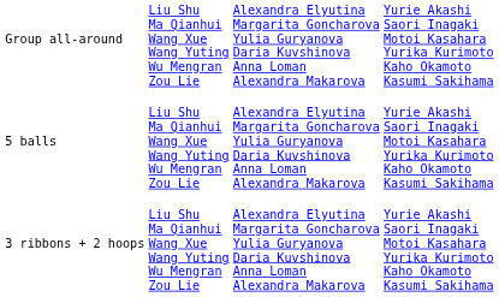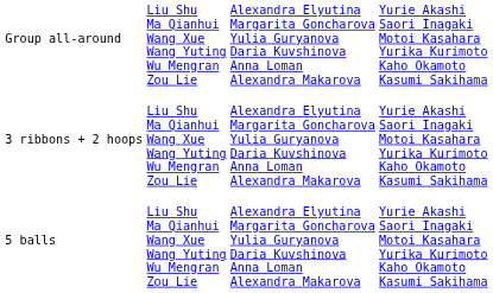 <table>
 <tr>
 <td>Group all-around<br></td>
+<td><br><a href='#'>Liu Shu</a><br><a href='#'>Ma Qianhui</a><br><a href='#'>Wang Xue</a><br><a href='#'>Wang Yuting</a><br><a href='#'>Wu Mengran</a><br><a href='#'>Zou Lie</a></td>
+<td><br><a href='#'>Alexandra Elyutina</a><br><a href='#'>Margarita Goncharova</a><br><a href='#'>Yulia Guryanova</a><br><a href='#'>Daria Kuvshinova</a><br><a href='#'>Anna Loman</a><br><a href='#'>Alexandra Makarova</a></td>
+<td><br><a href='#'>Yurie Akashi</a><br><a href='#'>Saori Inagaki</a><br><a href='#'>Motoi Kasahara</a><br><a href='#'>Yurika Kurimoto</a><br><a href='#'>Kaho Okamoto</a><br><a href='#'>Kasumi Sakihama</a></td>
+</tr>
+<tr>
+<td>3 ribbons + 2 hoops <br></td>
 <td><br><a href='#'>Liu Shu</a><br><a href='#'>Ma Qianhui</a><br><a href='#'>Wang Xue</a><br><a href='#'>Wang Yuting</a><br><a href='#'>Wu Mengran</a><br><a href='#'>Zou Lie</a></td>
 <td><br><a href='#'>Alexandra Elyutina</a><br><a href='#'>Margarita Goncharova</a><br><a href='#'>Yulia Guryanova</a><br><a href='#'>Daria Kuvshinova</a><br><a href='#'>Anna Loman</a><br><a href='#'>Alexandra Makarova</a></td>
 <td><br><a href='#'>Yurie Akashi</a><br><a href='#'>Saori Inagaki</a><br><a href='#'>Motoi Kasahara</a><br><a href='#'>Yurika Kurimoto</a><br><a href='#'>Kaho Okamoto</a><br><a href='#'>Kasumi Sakihama</a></td>
 </tr>
 <tr>
 <td>5 balls <br></td>
 <td><br><a href='#'>Liu Shu</a><br><a href='#'>Ma Qianhui</a><br><a href='#'>Wang Xue</a><br><a href='#'>Wang Yuting</a><br><a href='#'>Wu Mengran</a><br><a href='#'>Zou Lie</a></td>
 <td><br><a href='#'>Alexandra Elyutina</a><br><a href='#'>Margarita Goncharova</a><br><a href='#'>Yulia Guryanova</a><br><a href='#'>Daria Kuvshinova</a><br><a href='#'>Anna Loman</a><br><a href='#'>Alexandra Makarova</a></td>
 <td><br><a href='#'>Yurie Akashi</a><br><a href='#'>Saori Inagaki</a><br><a href='#'>Motoi Kasahara</a><br><a href='#'>Yurika Kurimoto</a><br><a href='#'>Kaho Okamoto</a><br><a href='#'>Kasumi Sakihama</a></td>
 </tr>
-<tr>
-<td>3 ribbons + 2 hoops <br></td>
-<td><br><a href='#'>Liu Shu</a><br><a href='#'>Ma Qianhui</a><br><a href='#'>Wang Xue</a><br><a href='#'>Wang Yuting</a><br><a href='#'>Wu Mengran</a><br><a href='#'>Zou Lie</a></td>
-<td><br><a href='#'>Alexandra Elyutina</a><br><a href='#'>Margarita Goncharova</a><br><a href='#'>Yulia Guryanova</a><br><a href='#'>Daria Kuvshinova</a><br><a href='#'>Anna Loman</a><br><a href='#'>Alexandra Makarova</a></td>
-<td><br><a href='#'>Yurie Akashi</a><br><a href='#'>Saori Inagaki</a><br><a href='#'>Motoi Kasahara</a><br><a href='#'>Yurika Kurimoto</a><br><a href='#'>Kaho Okamoto</a><br><a href='#'>Kasumi Sakihama</a></td>
-</tr>
 </table>
